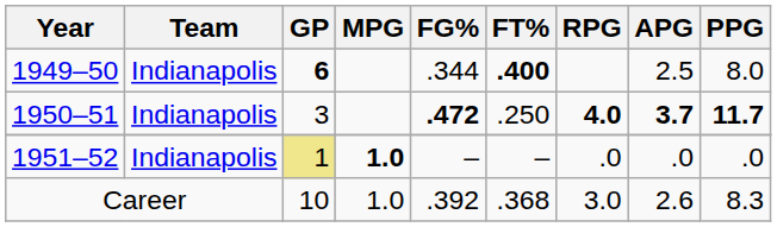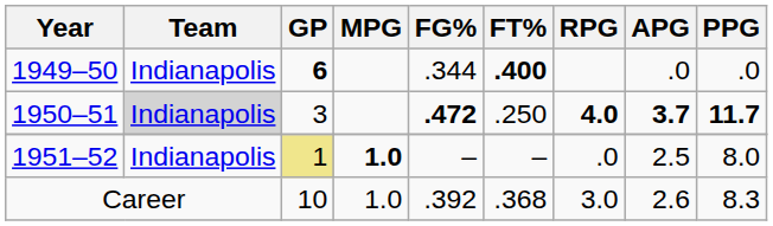 <table class="wikitable sortable" style="font-size:95%; text-align:right;">
 <tr>
 <th>Year</th>
 <th>Team</th>
 <th>GP</th>
 <th>MPG</th>
 <th>FG%</th>
 <th>FT%</th>
 <th>RPG</th>
 <th>APG</th>
 <th>PPG</th>
 </tr>
 <tr>
 <td style="text-align:left;"><a href='#'>1949–50</a></td>
 <td style="text-align:left;"><a href='#'>Indianapolis</a></td>
 <td><strong>6</strong></td>
 <td></td>
 <td>.344</td>
 <td><strong>.400</strong></td>
 <td></td>
-<td>2.5</td>
-<td>8.0</td>
+<td>.0</td>
+<td>.0</td>
 </tr>
 <tr>
 <td style="text-align:left;"><a href='#'>1950–51</a></td>
-<td style="text-align:left;"><a href='#'>Indianapolis</a></td>
+<td style="background: lightgrey; text-align:left;"><a href='#'>Indianapolis</a></td>
 <td>3</td>
 <td></td>
 <td><strong>.472</strong></td>
 <td>.250</td>
 <td><strong>4.0</strong></td>
 <td><strong>3.7</strong></td>
 <td><strong>11.7</strong></td>
 </tr>
 <tr>
 </tr>
 <tr>
 <td style="text-align:left;"><a href='#'>1951–52</a></td>
 <td style="text-align:left;"><a href='#'>Indianapolis</a></td>
 <td style="background: khaki;">1</td>
 <td><strong>1.0</strong></td>
 <td>–</td>
 <td>–</td>
 <td>.0</td>
-<td>.0</td>
-<td>.0</td>
+<td>2.5</td>
+<td>8.0</td>
 </tr>
 <tr>
 <td colspan="2" style="text-align:center;">Career</td>
 <td>10</td>
 <td>1.0</td>
 <td>.392</td>
 <td>.368</td>
 <td>3.0</td>
 <td>2.6</td>
 <td>8.3</td>
 </tr>
 </table>
